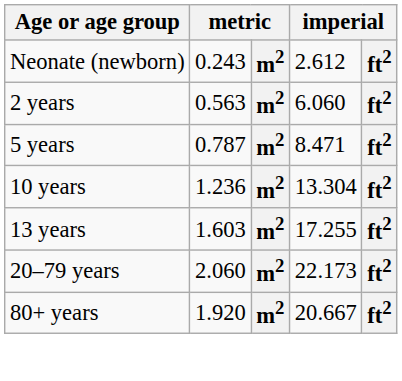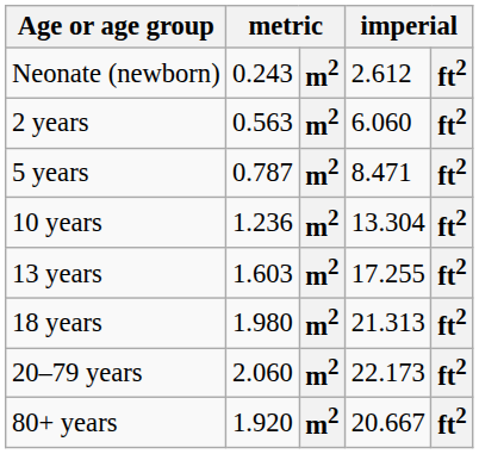 <table class="wikitable">
 <tr>
 <th>Age or age group</th>
 <th colspan="2">metric</th>
 <th colspan="2">imperial</th>
 </tr>
 <tr>
 <td>Neonate (newborn)</td>
 <td>0.243</td>
 <th>m<sup>2</sup></th>
 <td>2.612</td>
 <th>ft<sup>2</sup></th>
 </tr>
 <tr>
 <td>2 years</td>
 <td>0.563</td>
 <th>m<sup>2</sup></th>
 <td>6.060</td>
 <th>ft<sup>2</sup></th>
 </tr>
 <tr>
 <td>5 years</td>
 <td>0.787</td>
 <th>m<sup>2</sup></th>
 <td>8.471</td>
 <th>ft<sup>2</sup></th>
 </tr>
 <tr>
 <td>10 years</td>
 <td>1.236</td>
 <th>m<sup>2</sup></th>
 <td>13.304</td>
 <th>ft<sup>2</sup></th>
 </tr>
 <tr>
 <td>13 years</td>
 <td>1.603</td>
 <th>m<sup>2</sup></th>
 <td>17.255</td>
 <th>ft<sup>2</sup></th>
 </tr>
 <tr>
+<td>18 years</td>
+<td>1.980</td>
+<th>m<sup>2</sup></th>
+<td>21.313</td>
+<th>ft<sup>2</sup></th>
+</tr>
+<tr>
 <td>20–79 years</td>
 <td>2.060</td>
 <th>m<sup>2</sup></th>
 <td>22.173</td>
 <th>ft<sup>2</sup></th>
 </tr>
 <tr>
 <td>80+ years</td>
 <td>1.920</td>
 <th>m<sup>2</sup></th>
 <td>20.667</td>
 <th>ft<sup>2</sup></th>
 </tr>
 </table>
